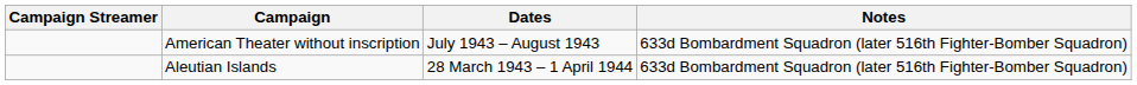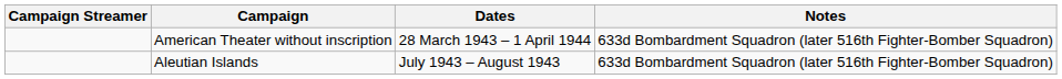 <table class="wikitable">
 <tr style="background:#efefef;">
 <th>Campaign Streamer</th>
 <th>Campaign</th>
 <th>Dates</th>
 <th>Notes</th>
 </tr>
 <tr>
 <td></td>
 <td>American Theater without inscription</td>
-<td>July 1943 – August 1943</td>
+<td>28 March 1943 – 1 April 1944</td>
 <td>633d Bombardment Squadron (later 516th Fighter-Bomber Squadron)</td>
 </tr>
 <tr>
 <td></td>
 <td>Aleutian Islands</td>
-<td>28 March 1943 – 1 April 1944</td>
+<td>July 1943 – August 1943</td>
 <td>633d Bombardment Squadron (later 516th Fighter-Bomber Squadron)</td>
 </tr>
 </table>
